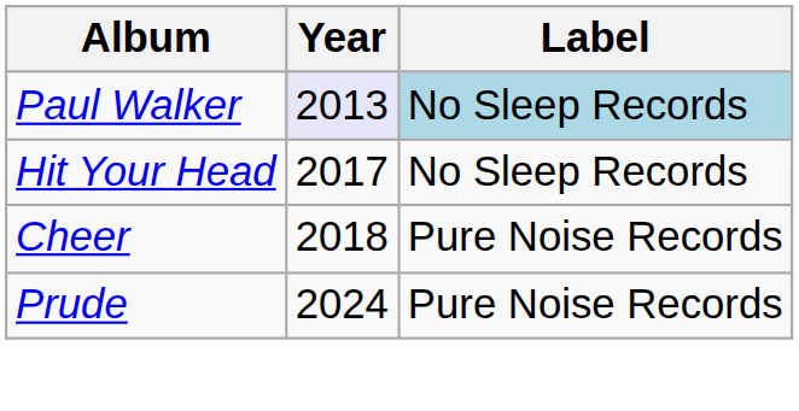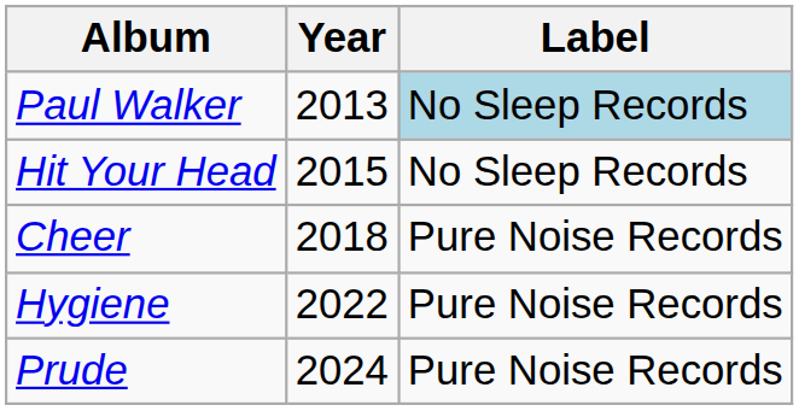 <table class= "wikitable">
 <tr>
 <th>Album</th>
 <th>Year</th>
 <th>Label</th>
 </tr>
 <tr>
 <td><em><a href='#'>Paul Walker</a></em></td>
-<td style="background: lavender;">2013</td>
+<td>2013</td>
 <td style="background: lightblue;">No Sleep Records</td>
 </tr>
 <tr>
 <td><em><a href='#'>Hit Your Head</a></em></td>
-<td>2017</td>
+<td>2015</td>
 <td>No Sleep Records</td>
 </tr>
 <tr>
 <td><em><a href='#'>Cheer</a></em></td>
 <td>2018</td>
 <td>Pure Noise Records</td>
 </tr>
 <tr>
+<td><em><a href='#'>Hygiene</a></em></td>
+<td>2022</td>
+<td>Pure Noise Records</td>
+</tr>
+<tr>
 <td><em><a href='#'>Prude</a></em></td>
 <td>2024</td>
 <td>Pure Noise Records</td>
 </tr>
 </table>
